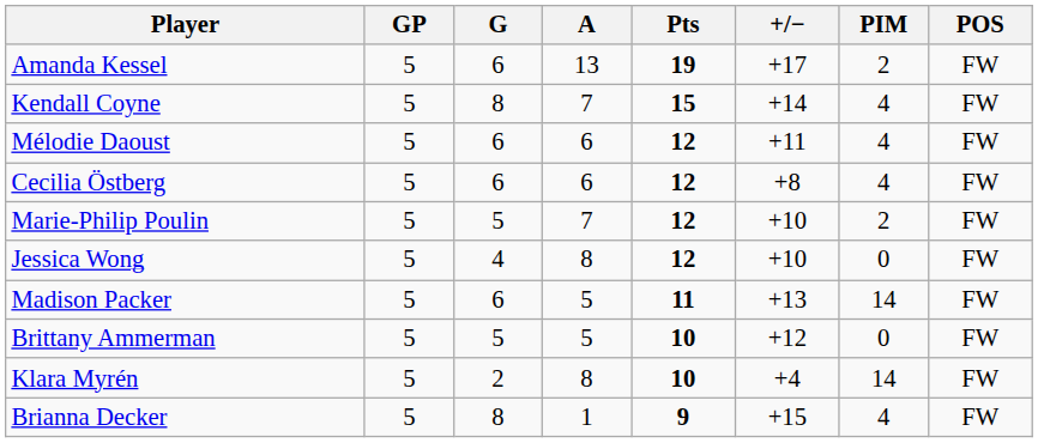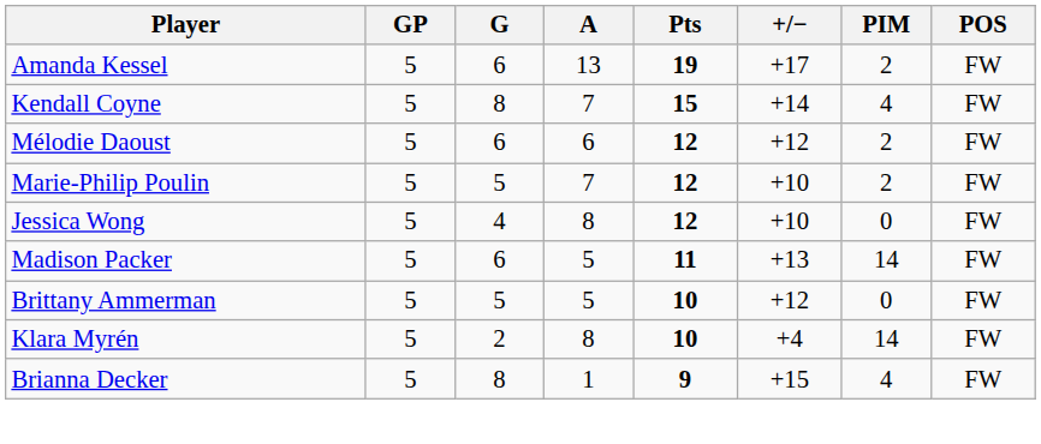 <table class="wikitable sortable" style="text-align:center;">
 <tr>
 <th style="width:225px;">Player</th>
 <th style="width:50px;">GP</th>
 <th style="width:50px;">G</th>
 <th style="width:50px;">A</th>
 <th style="width:60px;">Pts</th>
 <th style="width:60px;">+/−</th>
 <th style="width:50px;">PIM</th>
 <th style="width:60px;">POS</th>
 </tr>
 <tr>
 <td style="text-align:left;"> <a href='#'>Amanda Kessel</a></td>
 <td>5</td>
 <td>6</td>
 <td>13</td>
 <td><strong>19</strong></td>
 <td>+17</td>
 <td>2</td>
 <td>FW</td>
 </tr>
 <tr>
 <td style="text-align:left;"> <a href='#'>Kendall Coyne</a></td>
 <td>5</td>
 <td>8</td>
 <td>7</td>
 <td><strong>15</strong></td>
 <td>+14</td>
 <td>4</td>
 <td>FW</td>
 </tr>
 <tr>
 <td style="text-align:left;"> <a href='#'>Mélodie Daoust</a></td>
 <td>5</td>
 <td>6</td>
 <td>6</td>
 <td><strong>12</strong></td>
-<td>+11</td>
-<td>4</td>
-<td>FW</td>
-</tr>
-<tr>
-<td style="text-align:left;"> <a href='#'>Cecilia Östberg</a></td>
-<td>5</td>
-<td>6</td>
-<td>6</td>
-<td><strong>12</strong></td>
-<td>+8</td>
-<td>4</td>
+<td>+12</td>
+<td>2</td>
 <td>FW</td>
 </tr>
 <tr>
 <td style="text-align:left;"> <a href='#'>Marie-Philip Poulin</a></td>
 <td>5</td>
 <td>5</td>
 <td>7</td>
 <td><strong>12</strong></td>
 <td>+10</td>
 <td>2</td>
 <td>FW</td>
 </tr>
 <tr>
 <td style="text-align:left;"> <a href='#'>Jessica Wong</a></td>
 <td>5</td>
 <td>4</td>
 <td>8</td>
 <td><strong>12</strong></td>
 <td>+10</td>
 <td>0</td>
 <td>FW</td>
 </tr>
 <tr>
 <td style="text-align:left;"> <a href='#'>Madison Packer</a></td>
 <td>5</td>
 <td>6</td>
 <td>5</td>
 <td><strong>11</strong></td>
 <td>+13</td>
 <td>14</td>
 <td>FW</td>
 </tr>
 <tr>
 <td style="text-align:left;"> <a href='#'>Brittany Ammerman</a></td>
 <td>5</td>
 <td>5</td>
 <td>5</td>
 <td><strong>10</strong></td>
 <td>+12</td>
 <td>0</td>
 <td>FW</td>
 </tr>
 <tr>
 <td style="text-align:left;"> <a href='#'>Klara Myrén</a></td>
 <td>5</td>
 <td>2</td>
 <td>8</td>
 <td><strong>10</strong></td>
 <td>+4</td>
 <td>14</td>
 <td>FW</td>
 </tr>
 <tr>
 <td style="text-align:left;"> <a href='#'>Brianna Decker</a></td>
 <td>5</td>
 <td>8</td>
 <td>1</td>
 <td><strong>9</strong></td>
 <td>+15</td>
 <td>4</td>
 <td>FW</td>
 </tr>
 </table>
